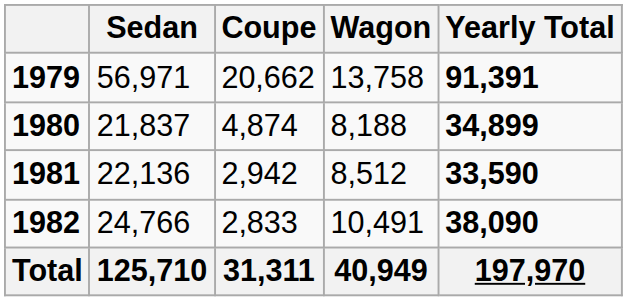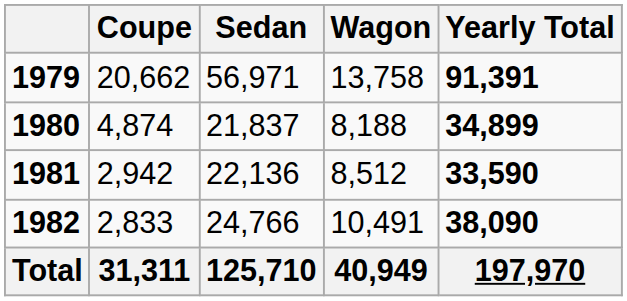 <table class="wikitable">
 <tr>
 <th></th>
+<th>Coupe</th>
 <th>Sedan</th>
-<th>Coupe</th>
 <th>Wagon</th>
 <th>Yearly Total</th>
 </tr>
 <tr>
 <td><strong>1979</strong></td>
+<td>20,662</td>
 <td>56,971</td>
-<td>20,662</td>
 <td>13,758</td>
 <td><strong>91,391</strong></td>
 </tr>
 <tr>
 <td><strong>1980</strong></td>
+<td>4,874</td>
 <td>21,837</td>
-<td>4,874</td>
 <td>8,188</td>
 <td><strong>34,899</strong></td>
 </tr>
 <tr>
 <td><strong>1981</strong></td>
+<td>2,942</td>
 <td>22,136</td>
-<td>2,942</td>
 <td>8,512</td>
 <td><strong>33,590</strong></td>
 </tr>
 <tr>
 <td><strong>1982</strong></td>
+<td>2,833</td>
 <td>24,766</td>
-<td>2,833</td>
 <td>10,491</td>
 <td><strong>38,090</strong></td>
 </tr>
 <tr>
 <th>Total</th>
+<th>31,311</th>
 <th>125,710</th>
-<th>31,311</th>
 <th>40,949</th>
 <th><u>197,970</u></th>
 </tr>
 </table>
